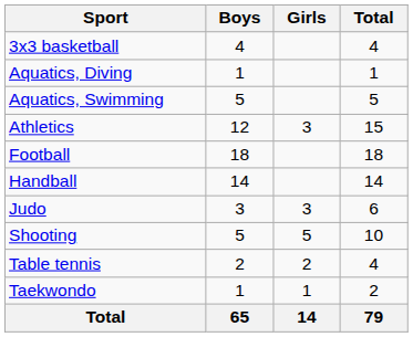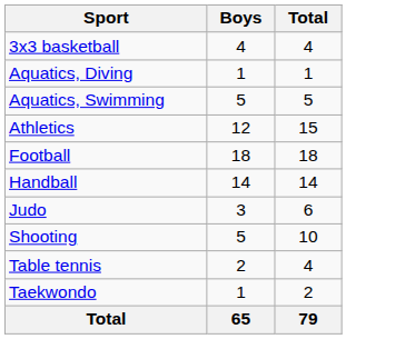 <table class="wikitable sortable" style="text-align:center;">
 <tr>
 <th width=180>Sport</th>
 <th width=55>Boys</th>
-<th width=55>Girls</th>
 <th width=55>Total</th>
 </tr>
 <tr>
 <td align=left><a href='#'>3x3 basketball</a></td>
 <td>4</td>
-<td></td>
 <td>4</td>
 </tr>
 <tr>
 <td align=left><a href='#'>Aquatics, Diving</a></td>
 <td>1</td>
-<td></td>
 <td>1</td>
 </tr>
 <tr>
 <td align=left><a href='#'>Aquatics, Swimming</a></td>
 <td>5</td>
-<td></td>
 <td>5</td>
 </tr>
 <tr>
 <td align=left><a href='#'>Athletics</a></td>
 <td>12</td>
-<td>3</td>
 <td>15</td>
 </tr>
 <tr>
 <td align=left><a href='#'>Football</a></td>
 <td>18</td>
-<td></td>
 <td>18</td>
 </tr>
 <tr>
 <td align=left><a href='#'>Handball</a></td>
 <td>14</td>
-<td></td>
 <td>14</td>
 </tr>
 <tr>
 <td align=left><a href='#'>Judo</a></td>
-<td>3</td>
 <td>3</td>
 <td>6</td>
 </tr>
 <tr>
 <td align=left><a href='#'>Shooting</a></td>
 <td>5</td>
-<td>5</td>
 <td>10</td>
 </tr>
 <tr>
 <td align=left><a href='#'>Table tennis</a></td>
-<td>2</td>
 <td>2</td>
 <td>4</td>
 </tr>
 <tr>
 <td align=left><a href='#'>Taekwondo</a></td>
 <td>1</td>
-<td>1</td>
 <td>2</td>
 </tr>
 <tr class="sortbottom">
 <th>Total</th>
 <th>65</th>
-<th>14</th>
 <th>79</th>
 </tr>
 </table>
